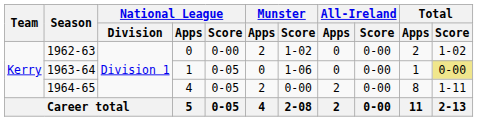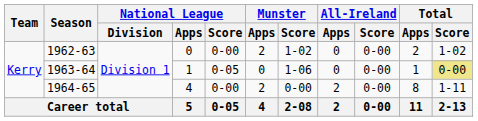 <table class="wikitable" style="text-align:center">
 <tr>
 <th rowspan="2">Team</th>
 <th rowspan="2">Season</th>
 <th colspan="3"><a href='#'>National League</a></th>
 <th colspan="2"><a href='#'>Munster</a></th>
 <th colspan="2"><a href='#'>All-Ireland</a></th>
 <th colspan="2">Total</th>
 </tr>
 <tr>
 <th>Division</th>
 <th>Apps</th>
 <th>Score</th>
 <th>Apps</th>
 <th>Score</th>
 <th>Apps</th>
 <th>Score</th>
 <th>Apps</th>
 <th>Score</th>
 </tr>
 <tr>
 <td rowspan="3"><a href='#'>Kerry</a></td>
 <td>1962-63</td>
 <td rowspan="3"><a href='#'>Division 1</a></td>
 <td>0</td>
 <td>0-00</td>
 <td>2</td>
 <td>1-02</td>
 <td>0</td>
 <td>0-00</td>
 <td>2</td>
 <td>1-02</td>
 </tr>
 <tr>
 <td>1963-64</td>
 <td>1</td>
 <td>0-05</td>
 <td>0</td>
 <td>1-06</td>
 <td>0</td>
 <td>0-00</td>
 <td>1</td>
 <td style="background: khaki;">0-00</td>
 </tr>
 <tr>
 <td>1964-65</td>
 <td>4</td>
-<td>0-05</td>
+<td>0-00</td>
 <td>2</td>
 <td>0-00</td>
 <td>2</td>
 <td>0-00</td>
 <td>8</td>
 <td>1-11</td>
 </tr>
 <tr>
 <th colspan="3">Career total</th>
 <th>5</th>
 <th>0-05</th>
 <th>4</th>
 <th>2-08</th>
 <th>2</th>
 <th>0-00</th>
 <th>11</th>
 <th>2-13</th>
 </tr>
 </table>
